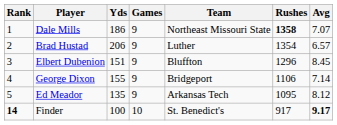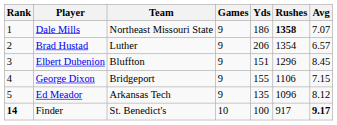 <table class="wikitable sortable">
 <tr>
 <th>Rank</th>
 <th>Player</th>
+<th>Team</th>
+<th>Games</th>
 <th>Yds</th>
-<th>Games</th>
-<th>Team</th>
 <th>Rushes</th>
 <th>Avg</th>
 </tr>
 <tr>
 <td>1</td>
 <td><a href='#'>Dale Mills</a></td>
+<td>Northeast Missouri State</td>
+<td>9</td>
 <td>186</td>
-<td>9</td>
-<td>Northeast Missouri State</td>
 <td><strong>1358</strong></td>
 <td>7.07</td>
 </tr>
 <tr>
 <td>2</td>
 <td><a href='#'>Brad Hustad</a></td>
+<td>Luther</td>
+<td>9</td>
 <td>206</td>
-<td>9</td>
-<td>Luther</td>
 <td>1354</td>
 <td>6.57</td>
 </tr>
 <tr>
 <td>3</td>
 <td><a href='#'>Elbert Dubenion</a></td>
+<td>Bluffton</td>
+<td>9</td>
 <td>151</td>
-<td>9</td>
-<td>Bluffton</td>
 <td>1296</td>
 <td>8.45</td>
 </tr>
 <tr>
 <td>4</td>
 <td><a href='#'>George Dixon</a></td>
+<td>Bridgeport</td>
+<td>9</td>
 <td>155</td>
-<td>9</td>
-<td>Bridgeport</td>
 <td>1106</td>
-<td>7.14</td>
+<td>7.15</td>
 </tr>
 <tr>
 <td>5</td>
 <td><a href='#'>Ed Meador</a></td>
+<td>Arkansas Tech</td>
+<td>9</td>
 <td>135</td>
-<td>9</td>
-<td>Arkansas Tech</td>
-<td>1095</td>
+<td>1096</td>
 <td>8.12</td>
 </tr>
 <tr>
 <td><strong>14</strong></td>
 <td>Finder</td>
+<td>St. Benedict's</td>
+<td>10</td>
 <td>100</td>
-<td>10</td>
-<td>St. Benedict's</td>
 <td>917</td>
 <td><strong>9.17</strong></td>
 </tr>
 </table>
